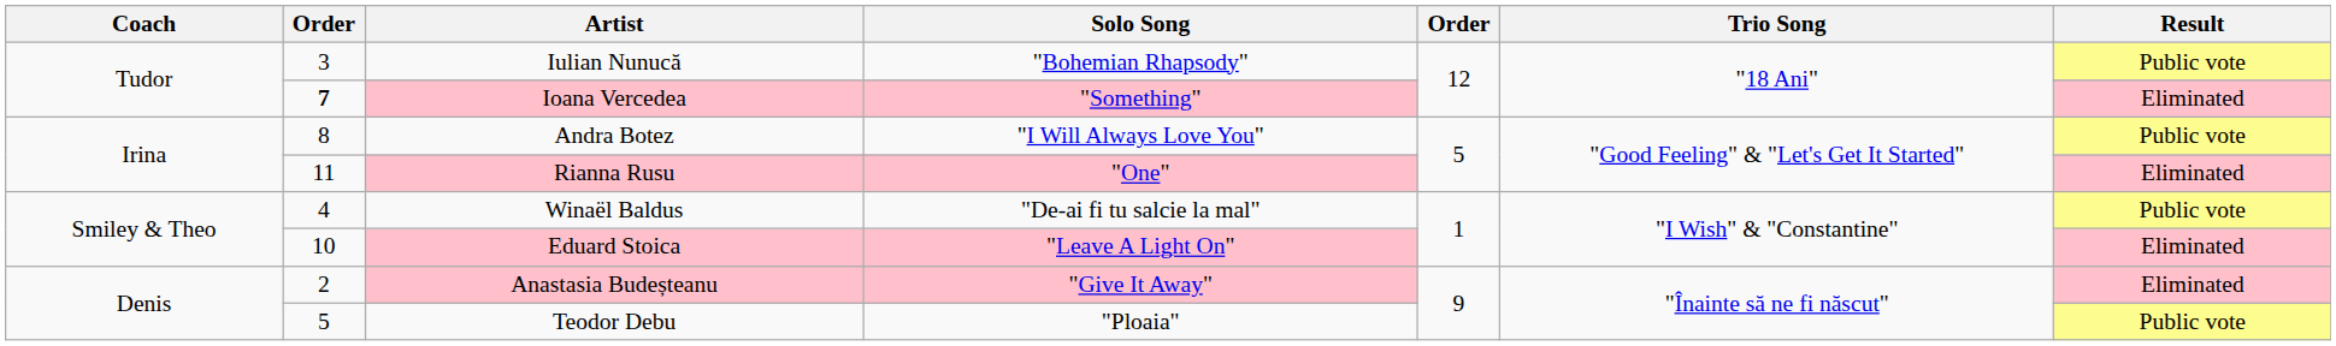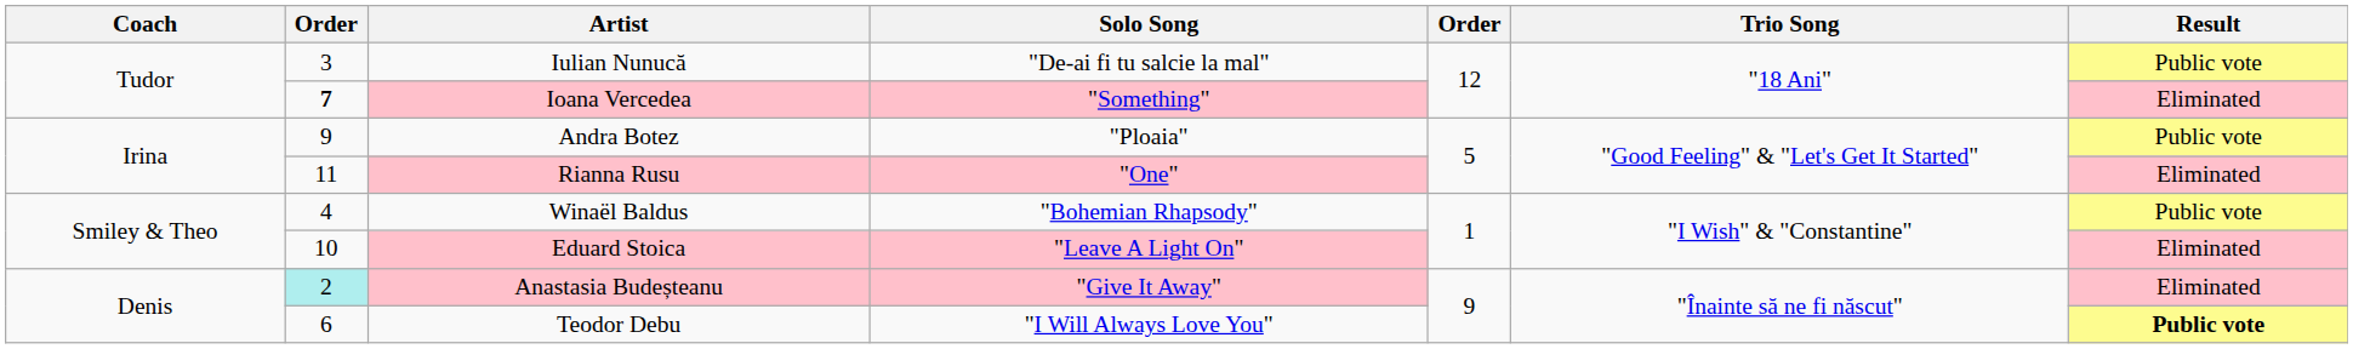 <table class="wikitable" style="text-align: center; width:100%;">
 <tr>
 <th style="width:10%;">Coach</th>
 <th style="width:02%;">Order</th>
 <th style="width:18%;">Artist</th>
 <th style="width:20%;">Solo Song</th>
 <th style="width:02%;">Order</th>
 <th style="width:20%;">Trio Song</th>
 <th style="width:10%;">Result</th>
 </tr>
 <tr>
 <td rowspan="2">Tudor</td>
 <td>3</td>
 <td>Iulian Nunucă</td>
-<td>"<a href='#'>Bohemian Rhapsody</a>"</td>
+<td>"De-ai fi tu salcie la mal"</td>
 <td rowspan="2">12</td>
 <td rowspan="2">"<a href='#'>18 Ani</a>"</td>
 <td bgcolor="#fdfc8f">Public vote</td>
 </tr>
 <tr>
 <td><strong>7</strong></td>
 <td bgcolor="pink">Ioana Vercedea</td>
 <td bgcolor="pink">"<a href='#'>Something</a>"</td>
 <td bgcolor="pink">Eliminated</td>
 </tr>
 <tr>
 <td rowspan="2">Irina</td>
-<td>8</td>
+<td>9</td>
 <td>Andra Botez</td>
-<td>"<a href='#'>I Will Always Love You</a>"</td>
+<td>"Ploaia"</td>
 <td rowspan="2">5</td>
 <td rowspan="2">"<a href='#'>Good Feeling</a>" & "<a href='#'>Let's Get It Started</a>"</td>
 <td bgcolor="#fdfc8f">Public vote</td>
 </tr>
 <tr>
 <td>11</td>
 <td bgcolor="pink">Rianna Rusu</td>
 <td bgcolor="pink">"<a href='#'>One</a>"</td>
 <td bgcolor="pink">Eliminated</td>
 </tr>
 <tr>
 <td rowspan="2">Smiley & Theo</td>
 <td>4</td>
 <td>Winaël Baldus</td>
-<td>"De-ai fi tu salcie la mal"</td>
+<td>"<a href='#'>Bohemian Rhapsody</a>"</td>
 <td rowspan="2">1</td>
 <td rowspan="2">"<a href='#'>I Wish</a>" & "Constantine"</td>
 <td bgcolor="#fdfc8f">Public vote</td>
 </tr>
 <tr>
 <td>10</td>
 <td bgcolor="pink">Eduard Stoica</td>
 <td bgcolor="pink">"<a href='#'>Leave A Light On</a>"</td>
 <td bgcolor="pink">Eliminated</td>
 </tr>
 <tr>
 <td rowspan="2">Denis</td>
-<td>2</td>
+<td style="background: paleturquoise;">2</td>
 <td bgcolor="pink">Anastasia Budeșteanu</td>
 <td bgcolor="pink">"<a href='#'>Give It Away</a>"</td>
 <td rowspan="2">9</td>
 <td rowspan="2">"<a href='#'>Înainte să ne fi născut</a>"</td>
 <td bgcolor="pink">Eliminated</td>
 </tr>
 <tr>
-<td>5</td>
+<td>6</td>
 <td>Teodor Debu</td>
-<td>"Ploaia"</td>
-<td bgcolor="#fdfc8f">Public vote</td>
+<td>"<a href='#'>I Will Always Love You</a>"</td>
+<td bgcolor="#fdfc8f"><strong>Public vote</strong></td>
 </tr>
 </table>
